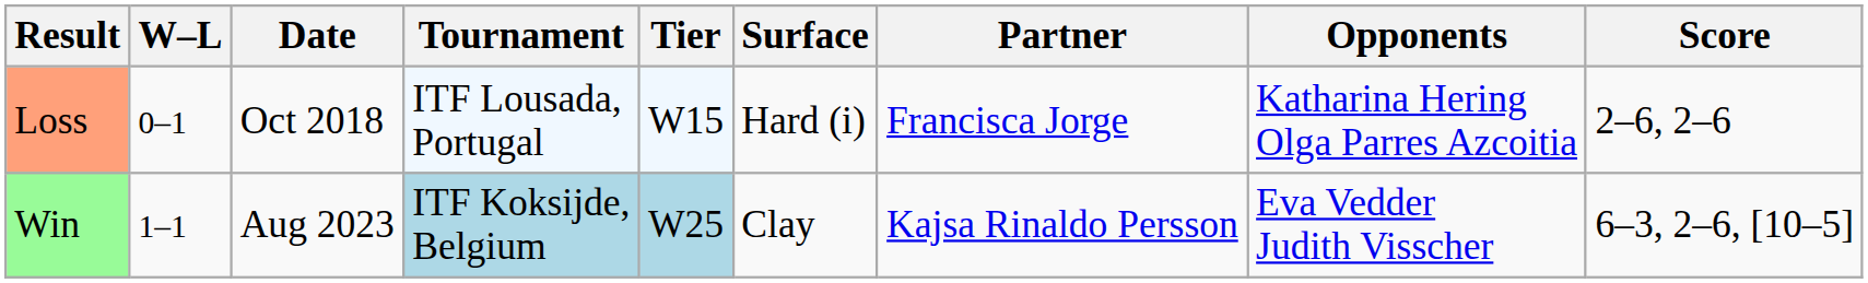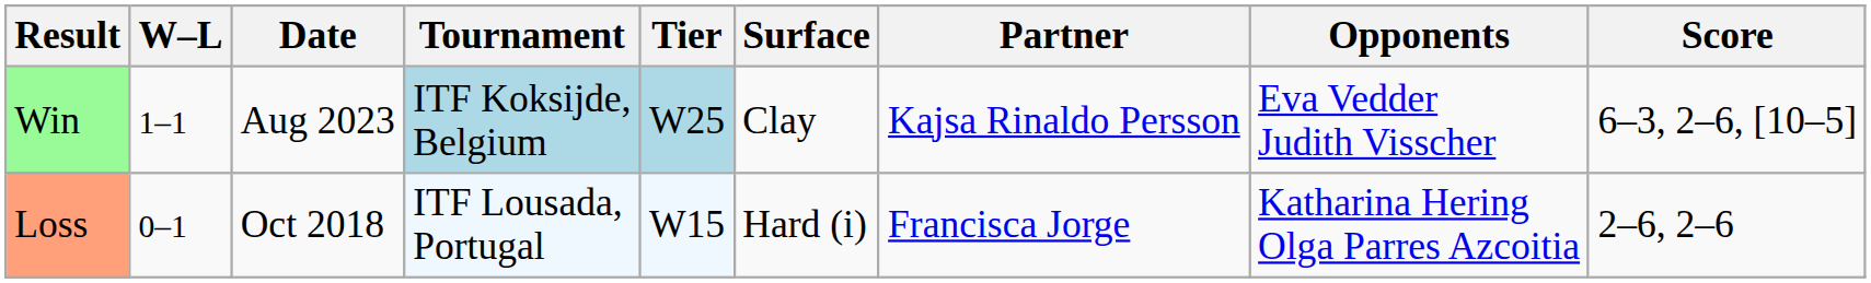 <table class="sortable wikitable">
 <tr>
 <th>Result</th>
 <th class="unsortable">W–L</th>
 <th>Date</th>
 <th>Tournament</th>
 <th>Tier</th>
 <th>Surface</th>
 <th>Partner</th>
 <th>Opponents</th>
 <th>Score</th>
 </tr>
 <tr>
+<td style="background:#98fb98;">Win</td>
+<td><small>1–1</small></td>
+<td>Aug 2023</td>
+<td style="background:lightblue;">ITF Koksijde, <br>Belgium</td>
+<td style="background:lightblue;">W25</td>
+<td>Clay</td>
+<td> <a href='#'>Kajsa Rinaldo Persson</a></td>
+<td> <a href='#'>Eva Vedder</a> <br>  <a href='#'>Judith Visscher</a></td>
+<td>6–3, 2–6, [10–5]</td>
+</tr>
+<tr>
 <td style="background:#ffa07a;">Loss</td>
 <td><small>0–1</small></td>
 <td>Oct 2018</td>
 <td style="background:#f0f8ff;">ITF Lousada, <br>Portugal</td>
 <td style="background:#f0f8ff;">W15</td>
 <td>Hard (i)</td>
 <td> <a href='#'>Francisca Jorge</a></td>
 <td> <a href='#'>Katharina Hering</a> <br>  <a href='#'>Olga Parres Azcoitia</a></td>
 <td>2–6, 2–6</td>
 </tr>
-<tr>
-<td style="background:#98fb98;">Win</td>
-<td><small>1–1</small></td>
-<td>Aug 2023</td>
-<td style="background:lightblue;">ITF Koksijde, <br>Belgium</td>
-<td style="background:lightblue;">W25</td>
-<td>Clay</td>
-<td> <a href='#'>Kajsa Rinaldo Persson</a></td>
-<td> <a href='#'>Eva Vedder</a> <br>  <a href='#'>Judith Visscher</a></td>
-<td>6–3, 2–6, [10–5]</td>
-</tr>
 </table>
